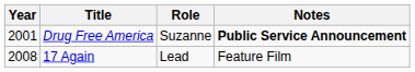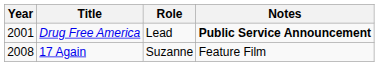 <table class="wikitable">
 <tr>
 <th>Year</th>
 <th>Title</th>
 <th>Role</th>
 <th>Notes</th>
 </tr>
 <tr>
 <td>2001</td>
 <td><em><a href='#'>Drug Free America</a></em></td>
-<td>Suzanne</td>
+<td>Lead</td>
 <td><strong>Public Service Announcement</strong></td>
 </tr>
 <tr>
 <td>2008</td>
 <td><a href='#'>17 Again</a></td>
-<td>Lead</td>
+<td>Suzanne</td>
 <td>Feature Film</td>
 </tr>
 </table>
